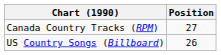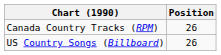 <table class="wikitable sortable">
 <tr>
 <th scope="col">Chart (1990)</th>
 <th scope="col">Position</th>
 </tr>
 <tr>
 <td>Canada Country Tracks (<em><a href='#'>RPM</a></em>)</td>
-<td align="center">27</td>
+<td align="center">26</td>
 </tr>
 <tr>
 <td>US <a href='#'>Country Songs</a> (<em><a href='#'>Billboard</a></em>)</td>
 <td align="center">26</td>
 </tr>
 </table>
